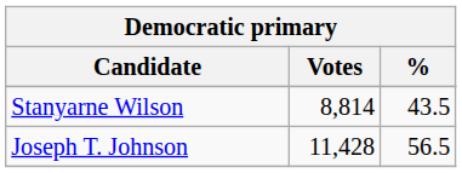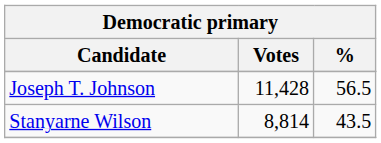 <table class="wikitable" align="left" style="margin: 1em 1em 1em 0; font-size: 95%;">
 <tr>
 <th colspan="3">Democratic primary</th>
 </tr>
 <tr>
 <th colspan="1" style="width: 170px">Candidate</th>
 <th style="width: 50px">Votes</th>
 <th style="width: 40px">%</th>
 </tr>
 <tr>
 </tr>
 <tr>
+<td><a href='#'>Joseph T. Johnson</a></td>
+<td align="right">11,428</td>
+<td align="right">56.5</td>
+</tr>
+<tr>
 <td><a href='#'>Stanyarne Wilson</a></td>
 <td align="right">8,814</td>
 <td align="right">43.5</td>
 </tr>
 <tr>
-<td><a href='#'>Joseph T. Johnson</a></td>
-<td align="right">11,428</td>
-<td align="right">56.5</td>
-</tr>
-<tr>
 </tr>
 </table>
